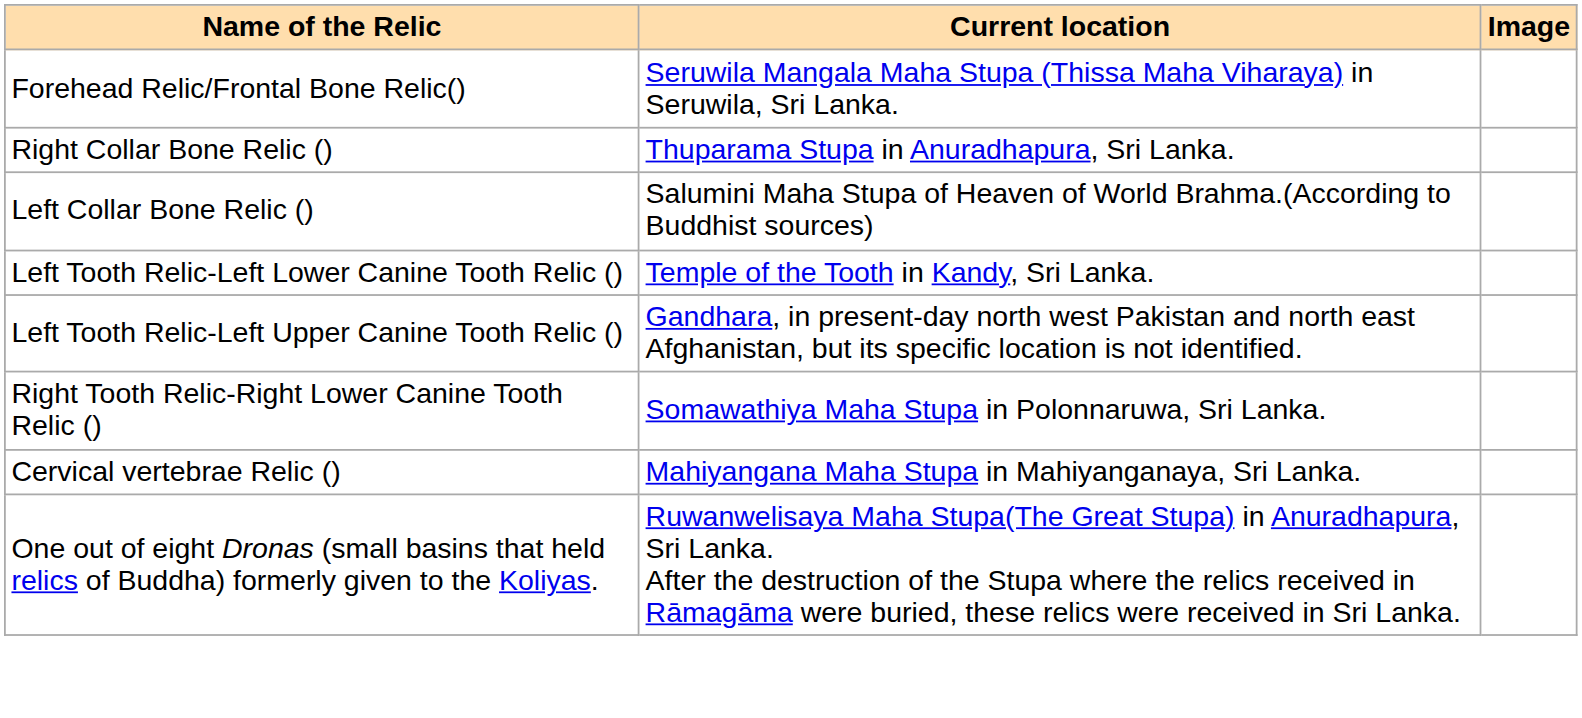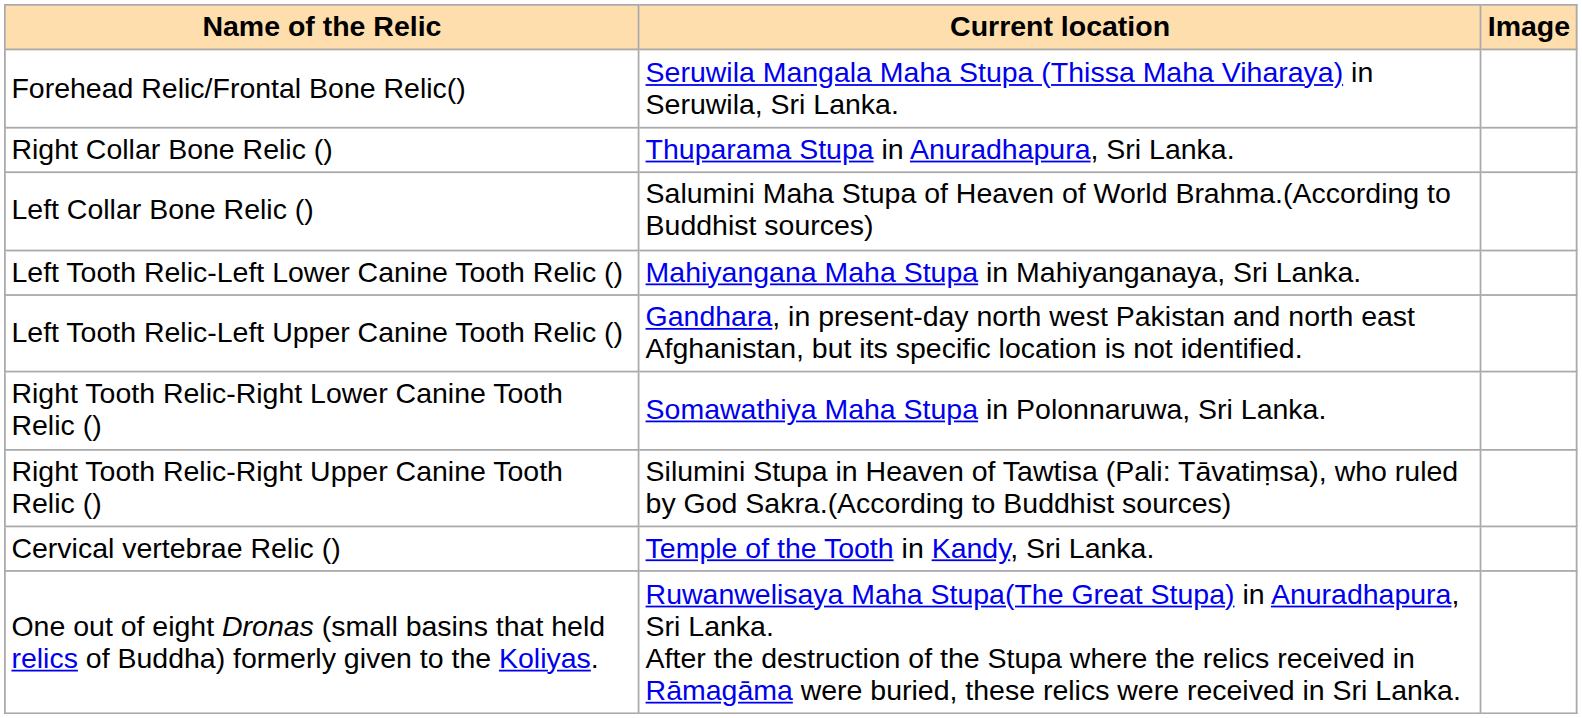 <table class="wikitable sortable" width="100%" style="background:#ffffff;">
 <tr>
 <th align="left" style="background:#ffdead;">Name of the Relic</th>
 <th align="left" style="background:#ffdead;">Current location</th>
 <th align="left" style="background:#ffdead;" class="unsortable">Image</th>
 </tr>
 <tr>
 <td>Forehead Relic/Frontal Bone Relic()</td>
 <td><a href='#'>Seruwila Mangala Maha Stupa (Thissa Maha Viharaya)</a> in Seruwila, Sri Lanka.</td>
 <td></td>
 </tr>
 <tr>
 <td>Right Collar Bone Relic ()</td>
 <td><a href='#'>Thuparama Stupa</a> in <a href='#'>Anuradhapura</a>, Sri Lanka.</td>
 <td></td>
 </tr>
 <tr>
 <td>Left Collar Bone Relic ()</td>
 <td>Salumini Maha Stupa of Heaven of World Brahma.(According to Buddhist sources)</td>
 <td></td>
 </tr>
 <tr>
 <td>Left Tooth Relic-Left Lower Canine Tooth Relic ()</td>
-<td><a href='#'>Temple of the Tooth</a> in <a href='#'>Kandy</a>, Sri Lanka.</td>
+<td><a href='#'>Mahiyangana Maha Stupa</a> in Mahiyanganaya, Sri Lanka.</td>
 <td></td>
 </tr>
 <tr>
 <td>Left Tooth Relic-Left Upper Canine Tooth Relic ()</td>
 <td><a href='#'>Gandhara</a>, in present-day north west Pakistan and north east Afghanistan, but its specific location is not identified.</td>
 <td></td>
 </tr>
 <tr>
 <td>Right Tooth Relic-Right Lower Canine Tooth Relic ()</td>
 <td><a href='#'>Somawathiya Maha Stupa</a> in Polonnaruwa, Sri Lanka.</td>
 <td></td>
 </tr>
 <tr>
+<td>Right Tooth Relic-Right Upper Canine Tooth Relic ()</td>
+<td>Silumini Stupa in Heaven of Tawtisa (Pali: Tāvatiṃsa), who ruled by God Sakra.(According to Buddhist sources)</td>
+<td></td>
+</tr>
+<tr>
 <td>Cervical vertebrae Relic ()</td>
-<td><a href='#'>Mahiyangana Maha Stupa</a> in Mahiyanganaya, Sri Lanka.</td>
+<td><a href='#'>Temple of the Tooth</a> in <a href='#'>Kandy</a>, Sri Lanka.</td>
 <td></td>
 </tr>
 <tr>
 <td>One out of eight <em>Dronas</em> (small basins that held <a href='#'>relics</a> of Buddha) formerly given to the <a href='#'>Koliyas</a>.</td>
 <td><a href='#'>Ruwanwelisaya Maha Stupa(The Great Stupa)</a> in <a href='#'>Anuradhapura</a>, Sri Lanka.<br>After the destruction of the Stupa where the relics received in <a href='#'>Rāmagāma</a> were buried, these relics were received in Sri Lanka.</td>
 <td></td>
 </tr>
 </table>
